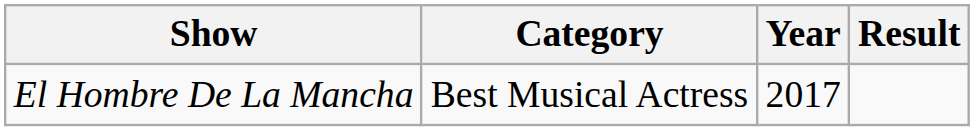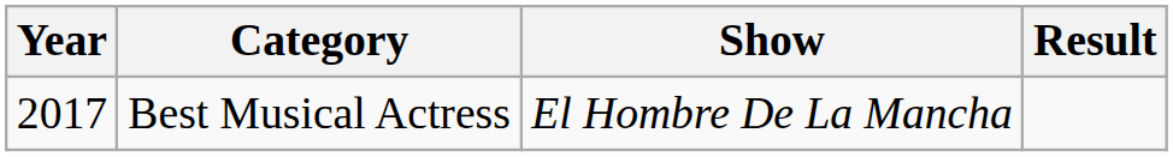 <table class="wikitable">
 <tr>
+<th>Year</th>
+<th>Category</th>
 <th>Show</th>
-<th>Category</th>
-<th>Year</th>
 <th>Result</th>
 </tr>
 <tr>
+<td>2017</td>
+<td>Best Musical Actress</td>
 <td><em>El Hombre De La Mancha</em></td>
-<td>Best Musical Actress</td>
-<td>2017</td>
 <td></td>
 </tr>
 </table>
